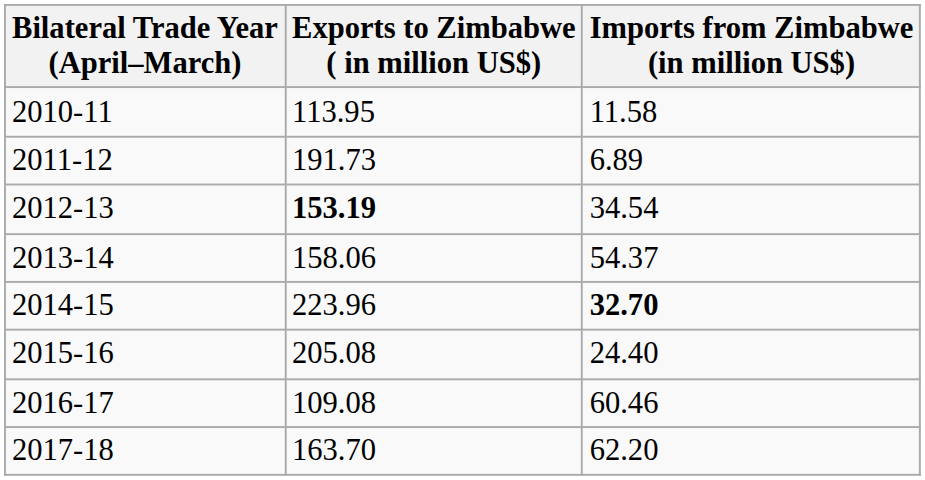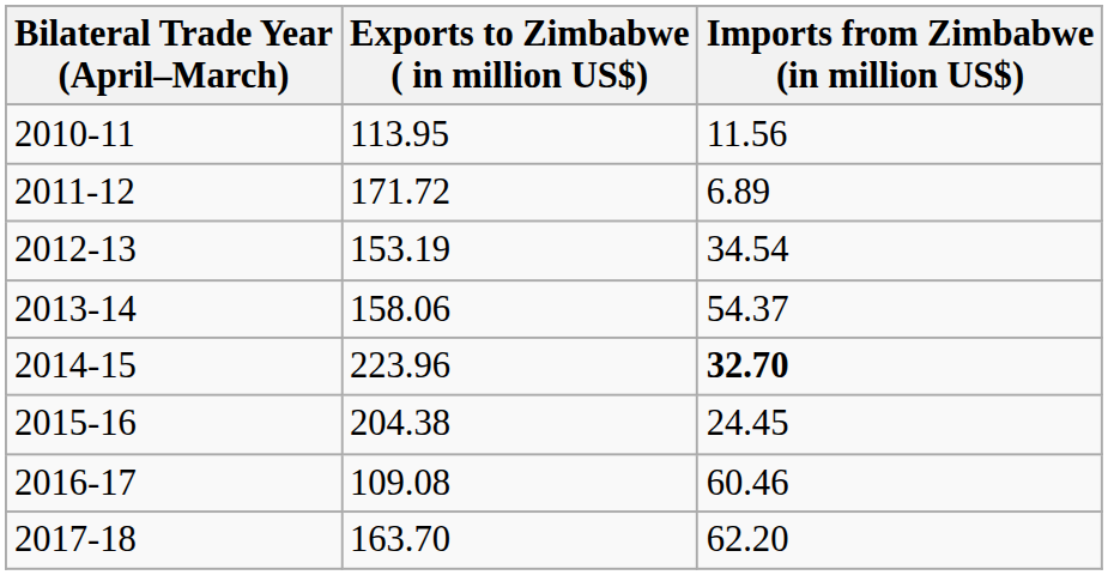 <table class = "wikitable">
 <tr>
 <th>Bilateral Trade Year<br>(April–March)</th>
 <th>Exports to Zimbabwe<br>( in million US$)</th>
 <th>Imports from Zimbabwe<br>(in million US$)</th>
 </tr>
 <tr>
 <td>2010-11</td>
 <td>113.95</td>
-<td>11.58</td>
+<td>11.56</td>
 </tr>
 <tr>
 <td>2011-12</td>
-<td>191.73</td>
+<td>171.72</td>
 <td>6.89</td>
 </tr>
 <tr>
 <td>2012-13</td>
-<td><strong>153.19</strong></td>
+<td>153.19</td>
 <td>34.54</td>
 </tr>
 <tr>
 <td>2013-14</td>
 <td>158.06</td>
 <td>54.37</td>
 </tr>
 <tr>
 <td>2014-15</td>
 <td>223.96</td>
 <td><strong>32.70</strong></td>
 </tr>
 <tr>
 <td>2015-16</td>
-<td>205.08</td>
-<td>24.40</td>
+<td>204.38</td>
+<td>24.45</td>
 </tr>
 <tr>
 <td>2016-17</td>
 <td>109.08</td>
 <td>60.46</td>
 </tr>
 <tr>
 <td>2017-18</td>
 <td>163.70</td>
 <td>62.20</td>
 </tr>
 </table>
